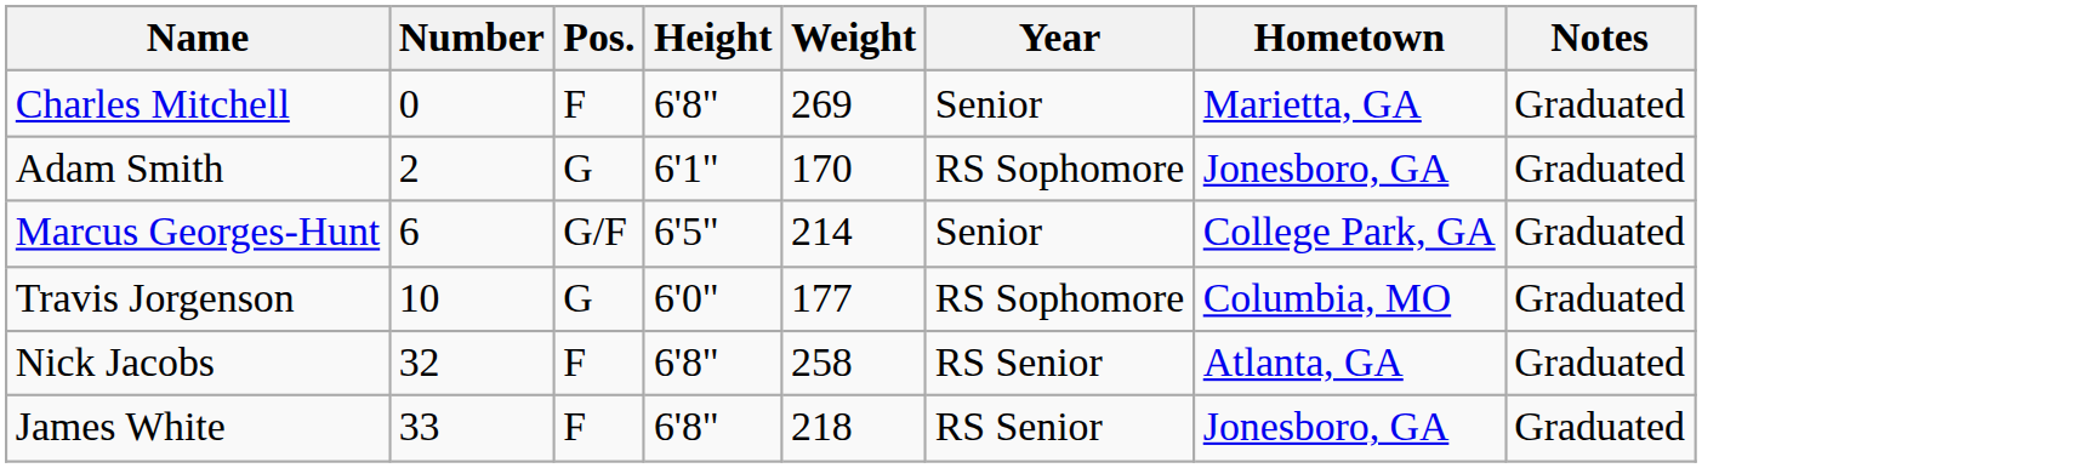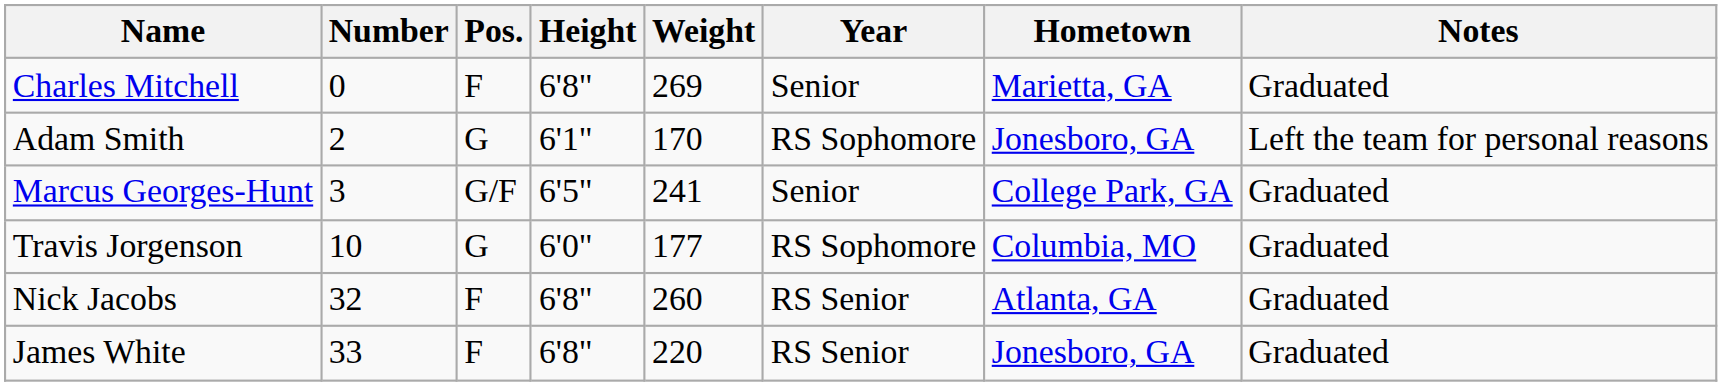 <table class="wikitable sortable" border="1">
 <tr>
 <th>Name</th>
 <th>Number</th>
 <th>Pos.</th>
 <th>Height</th>
 <th>Weight</th>
 <th>Year</th>
 <th>Hometown</th>
 <th class="unsortable">Notes</th>
 </tr>
 <tr>
 <td><a href='#'>Charles Mitchell</a></td>
 <td>0</td>
 <td>F</td>
 <td>6'8"</td>
 <td>269</td>
 <td>Senior</td>
 <td><a href='#'>Marietta, GA</a></td>
 <td>Graduated</td>
 </tr>
 <tr>
 <td>Adam Smith</td>
 <td>2</td>
 <td>G</td>
 <td>6'1"</td>
 <td>170</td>
 <td>RS Sophomore</td>
 <td><a href='#'>Jonesboro, GA</a></td>
-<td>Graduated</td>
+<td>Left the team for personal reasons</td>
 </tr>
 <tr>
 <td><a href='#'>Marcus Georges-Hunt</a></td>
-<td>6</td>
+<td>3</td>
 <td>G/F</td>
 <td>6'5"</td>
-<td>214</td>
+<td>241</td>
 <td>Senior</td>
 <td><a href='#'>College Park, GA</a></td>
 <td>Graduated</td>
 </tr>
 <tr>
 <td>Travis Jorgenson</td>
 <td>10</td>
 <td>G</td>
 <td>6'0"</td>
 <td>177</td>
 <td>RS Sophomore</td>
 <td><a href='#'>Columbia, MO</a></td>
 <td>Graduated</td>
 </tr>
 <tr>
 <td>Nick Jacobs</td>
 <td>32</td>
 <td>F</td>
 <td>6'8"</td>
-<td>258</td>
+<td>260</td>
 <td>RS Senior</td>
 <td><a href='#'>Atlanta, GA</a></td>
 <td>Graduated</td>
 </tr>
 <tr>
 <td>James White</td>
 <td>33</td>
 <td>F</td>
 <td>6'8"</td>
-<td>218</td>
+<td>220</td>
 <td>RS Senior</td>
 <td><a href='#'>Jonesboro, GA</a></td>
 <td>Graduated</td>
 </tr>
 </table>
